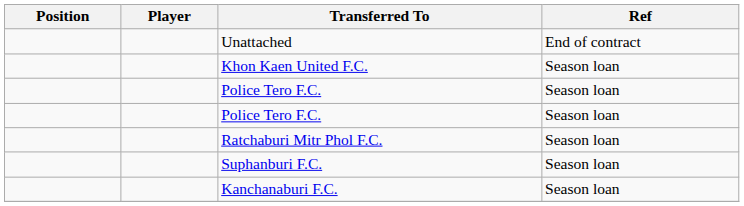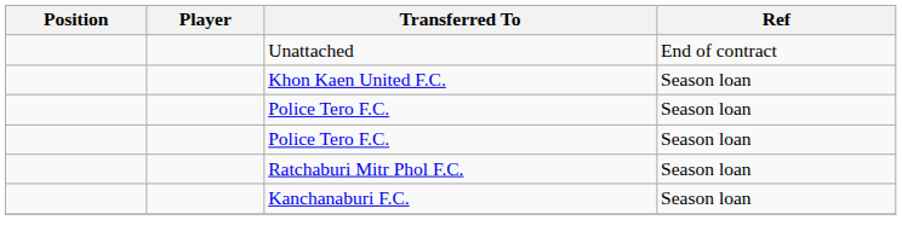 <table class="wikitable sortable" style="width:60%; text-align:center; font-size:100%; text-align:left;">
 <tr>
 <th>Position</th>
 <th>Player</th>
 <th>Transferred To</th>
 <th>Ref</th>
 </tr>
 <tr>
 <td></td>
 <td></td>
 <td>Unattached</td>
 <td>End of contract </td>
 </tr>
 <tr>
 <td></td>
 <td></td>
 <td> <a href='#'>Khon Kaen United F.C.</a></td>
 <td>Season loan </td>
 </tr>
 <tr>
 <td></td>
 <td></td>
 <td> <a href='#'>Police Tero F.C.</a></td>
 <td>Season loan </td>
 </tr>
 <tr>
 <td></td>
 <td></td>
 <td> <a href='#'>Police Tero F.C.</a></td>
 <td>Season loan</td>
 </tr>
 <tr>
 <td></td>
 <td></td>
 <td> <a href='#'>Ratchaburi Mitr Phol F.C.</a></td>
 <td>Season loan </td>
 </tr>
 <tr>
 <td></td>
 <td></td>
-<td> <a href='#'>Suphanburi F.C.</a></td>
-<td>Season loan</td>
-</tr>
-<tr>
-<td></td>
-<td></td>
 <td> <a href='#'>Kanchanaburi F.C.</a></td>
 <td>Season loan</td>
 </tr>
 <tr>
 </tr>
 </table>
